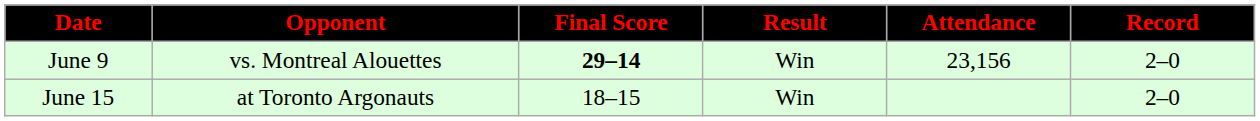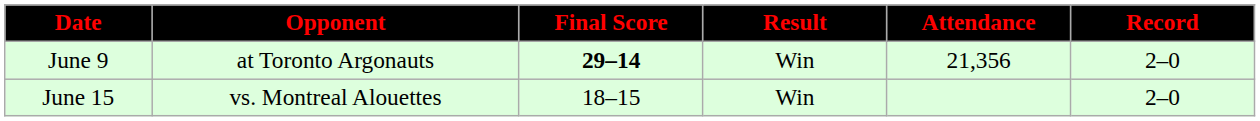 <table class="wikitable sortable">
 <tr>
 <th style="background:black;color:#FF0000;"  width="8%">Date</th>
 <th style="background:black;color:#FF0000;"  width="20%">Opponent</th>
 <th style="background:black;color:#FF0000;"  width="10%">Final Score</th>
 <th style="background:black;color:#FF0000;"  width="10%">Result</th>
 <th style="background:black;color:#FF0000;"  width="10%">Attendance</th>
 <th style="background:black;color:#FF0000;"  width="10%">Record</th>
 </tr>
 <tr align="center" bgcolor="#ddffdd">
 <td>June 9</td>
-<td>vs. Montreal Alouettes</td>
+<td>at Toronto Argonauts</td>
 <td><strong>29–14</strong></td>
 <td>Win</td>
-<td>23,156</td>
+<td>21,356</td>
 <td>2–0</td>
 </tr>
 <tr align="center" bgcolor="#ddffdd">
 <td>June 15</td>
-<td>at Toronto Argonauts</td>
+<td>vs. Montreal Alouettes</td>
 <td>18–15</td>
 <td>Win</td>
 <td></td>
 <td>2–0</td>
 </tr>
 </table>
